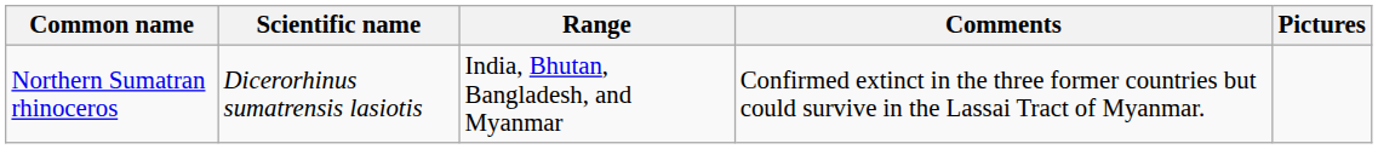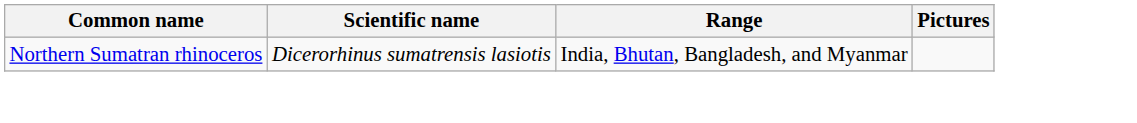 <table class="wikitable">
 <tr>
 <th>Common name</th>
 <th>Scientific name</th>
 <th>Range</th>
-<th class="unsortable">Comments</th>
 <th class="unsortable">Pictures</th>
 </tr>
 <tr>
 <td><a href='#'>Northern Sumatran rhinoceros</a></td>
 <td><em>Dicerorhinus sumatrensis lasiotis</em></td>
 <td>India, <a href='#'>Bhutan</a>, Bangladesh, and Myanmar</td>
-<td>Confirmed extinct in the three former countries but could survive in the Lassai Tract of Myanmar.</td>
 <td></td>
 </tr>
 </table>
